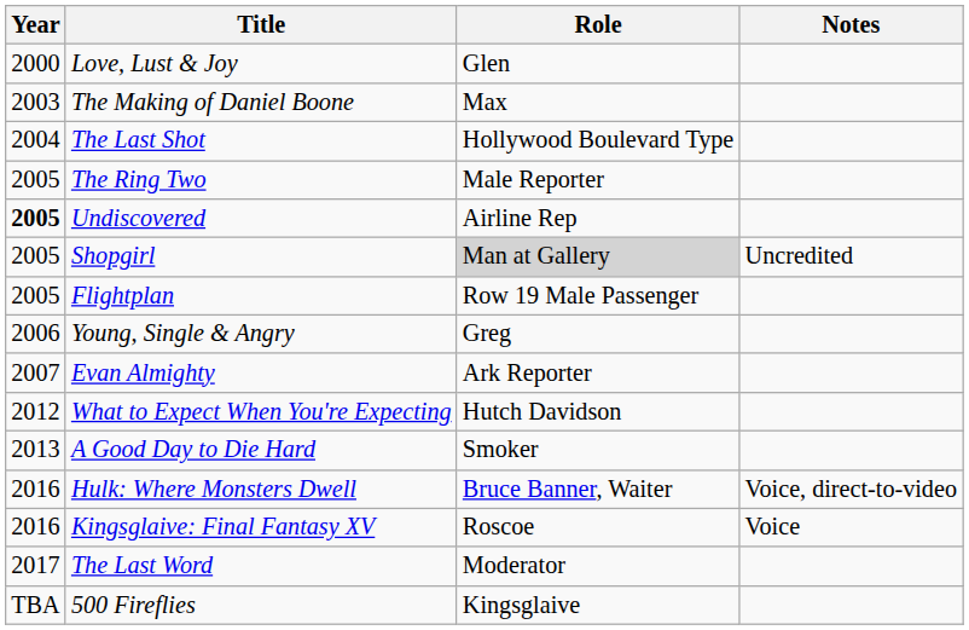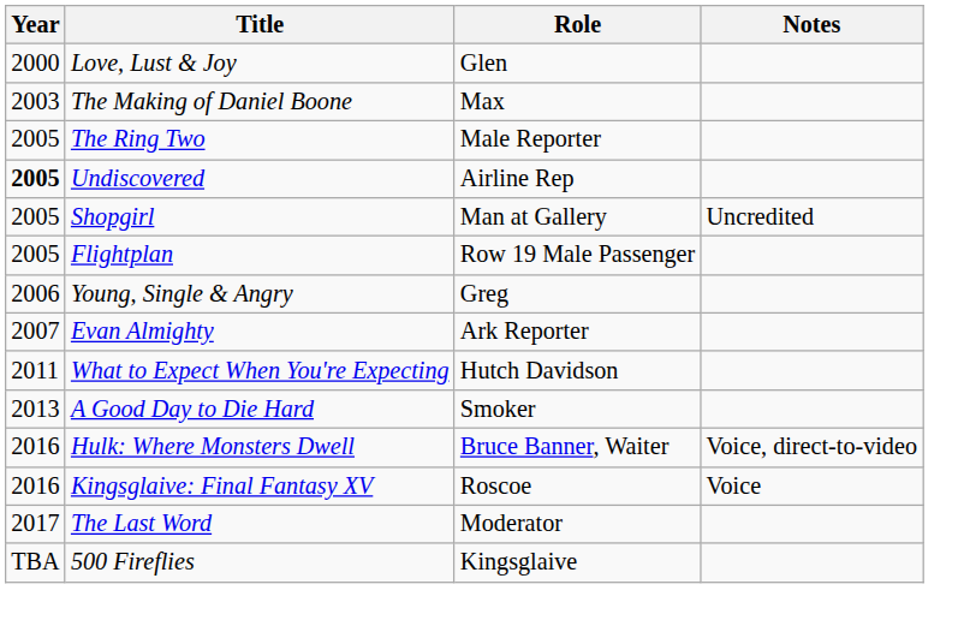 <table class="wikitable sortable">
 <tr>
 <th>Year</th>
 <th>Title</th>
 <th>Role</th>
 <th>Notes</th>
 </tr>
 <tr>
 <td>2000</td>
 <td><em>Love, Lust & Joy</em></td>
 <td>Glen</td>
 <td></td>
 </tr>
 <tr>
 <td>2003</td>
 <td><em>The Making of Daniel Boone</em></td>
 <td>Max</td>
 <td></td>
 </tr>
 <tr>
-<td>2004</td>
-<td><em><a href='#'>The Last Shot</a></em></td>
-<td>Hollywood Boulevard Type</td>
-<td></td>
-</tr>
-<tr>
 <td>2005</td>
 <td><em><a href='#'>The Ring Two</a></em></td>
 <td>Male Reporter</td>
 <td></td>
 </tr>
 <tr>
 <td><strong>2005</strong></td>
 <td><em><a href='#'>Undiscovered</a></em></td>
 <td>Airline Rep</td>
 <td></td>
 </tr>
 <tr>
 <td>2005</td>
 <td><em><a href='#'>Shopgirl</a></em></td>
-<td style="background: lightgrey;">Man at Gallery</td>
+<td>Man at Gallery</td>
 <td>Uncredited</td>
 </tr>
 <tr>
 <td>2005</td>
 <td><em><a href='#'>Flightplan</a></em></td>
 <td>Row 19 Male Passenger</td>
 <td></td>
 </tr>
 <tr>
 <td>2006</td>
 <td><em>Young, Single & Angry</em></td>
 <td>Greg</td>
 <td></td>
 </tr>
 <tr>
 <td>2007</td>
 <td><em><a href='#'>Evan Almighty</a></em></td>
 <td>Ark Reporter</td>
 <td></td>
 </tr>
 <tr>
-<td>2012</td>
+<td>2011</td>
 <td><a href='#'><em>What to Expect When You're Expecting</em></a></td>
 <td>Hutch Davidson</td>
 <td></td>
 </tr>
 <tr>
 <td>2013</td>
 <td><em><a href='#'>A Good Day to Die Hard</a></em></td>
 <td>Smoker</td>
 <td></td>
 </tr>
 <tr>
 <td>2016</td>
 <td><em><a href='#'>Hulk: Where Monsters Dwell</a></em></td>
 <td><a href='#'>Bruce Banner</a>, Waiter</td>
 <td>Voice, direct-to-video</td>
 </tr>
 <tr>
 <td>2016</td>
 <td><em><a href='#'>Kingsglaive: Final Fantasy XV</a></em></td>
 <td>Roscoe</td>
 <td>Voice</td>
 </tr>
 <tr>
 <td>2017</td>
 <td><a href='#'><em>The Last Word</em></a></td>
 <td>Moderator</td>
 <td></td>
 </tr>
 <tr>
 <td>TBA</td>
 <td><em>500 Fireflies</em></td>
 <td>Kingsglaive</td>
 <td></td>
 </tr>
 </table>
